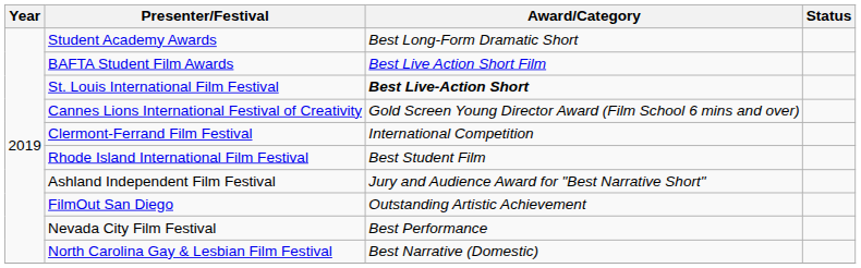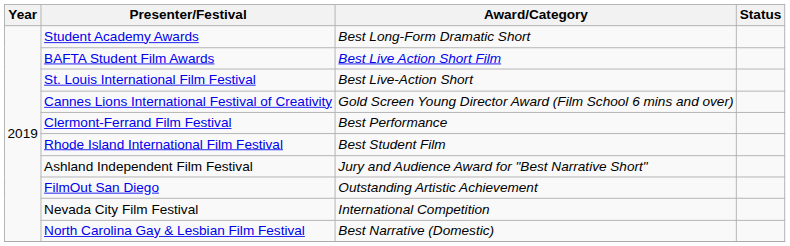 <table class="wikitable">
 <tr>
 <th>Year</th>
 <th>Presenter/Festival</th>
 <th>Award/Category</th>
 <th>Status</th>
 </tr>
 <tr>
 <td rowspan="10">2019</td>
 <td><a href='#'>Student Academy Awards</a></td>
 <td><em>Best Long-Form Dramatic Short</em></td>
 <td></td>
 </tr>
 <tr>
 <td><a href='#'>BAFTA Student Film Awards</a></td>
 <td><em><a href='#'>Best Live Action Short Film</a></em></td>
 <td></td>
 </tr>
 <tr>
 <td><a href='#'>St. Louis International Film Festival</a></td>
-<td><strong><em>Best Live-Action Short</em></strong></td>
+<td><em>Best Live-Action Short</em></td>
 <td></td>
 </tr>
 <tr>
 <td><a href='#'>Cannes Lions International Festival of Creativity</a></td>
 <td><em>Gold Screen Young Director Award (Film School 6 mins and over)</em></td>
 <td></td>
 </tr>
 <tr>
 <td><a href='#'>Clermont-Ferrand Film Festival</a></td>
-<td><em>International Competition</em></td>
+<td><em>Best Performance</em></td>
 <td></td>
 </tr>
 <tr>
 <td><a href='#'>Rhode Island International Film Festival</a></td>
 <td><em>Best Student Film</em></td>
 <td></td>
 </tr>
 <tr>
 <td>Ashland Independent Film Festival</td>
 <td><em>Jury and Audience Award for "Best Narrative Short"</em></td>
 <td></td>
 </tr>
 <tr>
 <td><a href='#'>FilmOut San Diego</a></td>
 <td><em>Outstanding Artistic Achievement</em></td>
 <td></td>
 </tr>
 <tr>
 <td>Nevada City Film Festival</td>
-<td><em>Best Performance</em></td>
+<td><em>International Competition</em></td>
 <td></td>
 </tr>
 <tr>
 <td><a href='#'>North Carolina Gay & Lesbian Film Festival</a></td>
 <td><em>Best Narrative (Domestic)</em></td>
 <td></td>
 </tr>
 <tr>
 </tr>
 </table>
